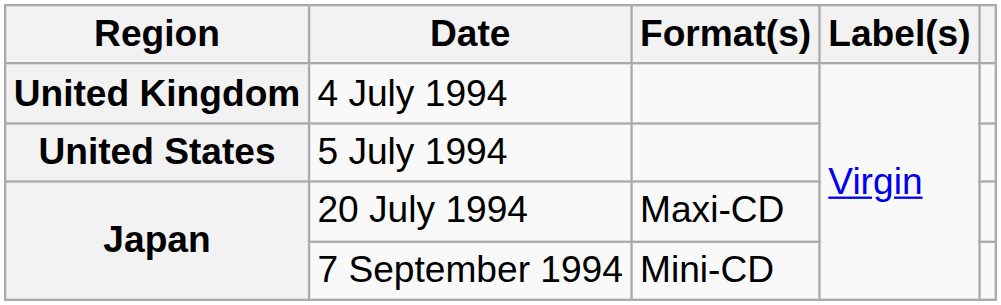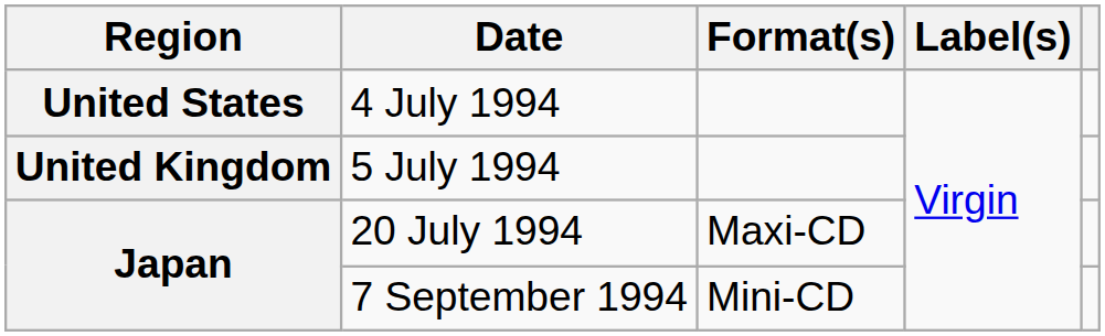 <table class="wikitable plainrowheaders">
 <tr>
 <th scope="col">Region</th>
 <th scope="col">Date</th>
 <th scope="col">Format(s)</th>
 <th scope="col">Label(s)</th>
 <th scope="col"></th>
 </tr>
 <tr>
-<th scope="row">United Kingdom</th>
+<th scope="row">United States</th>
 <td>4 July 1994</td>
 <td></td>
 <td rowspan="4"><a href='#'>Virgin</a></td>
 <td></td>
 </tr>
 <tr>
-<th scope="row">United States</th>
+<th scope="row">United Kingdom</th>
 <td>5 July 1994</td>
 <td></td>
 <td></td>
 </tr>
 <tr>
 <th scope="row" rowspan="2">Japan</th>
 <td>20 July 1994</td>
 <td>Maxi-CD</td>
 <td></td>
 </tr>
 <tr>
 <td>7 September 1994</td>
 <td>Mini-CD</td>
 <td></td>
 </tr>
 </table>
